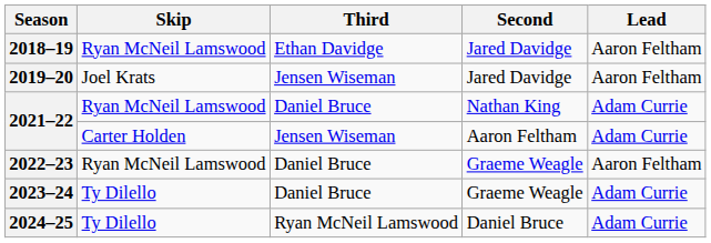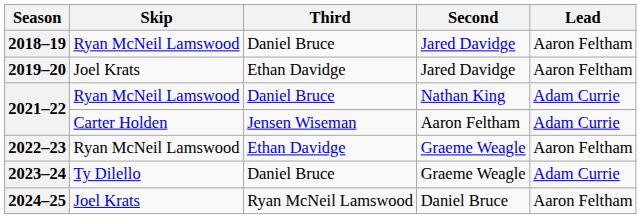 <table class="wikitable">
 <tr>
 <th scope="col">Season</th>
 <th scope="col">Skip</th>
 <th scope="col">Third</th>
 <th scope="col">Second</th>
 <th scope="col">Lead</th>
 </tr>
 <tr>
 <th scope="row">2018–19</th>
 <td><a href='#'>Ryan McNeil Lamswood</a></td>
-<td><a href='#'>Ethan Davidge</a></td>
+<td>Daniel Bruce</td>
 <td><a href='#'>Jared Davidge</a></td>
 <td>Aaron Feltham</td>
 </tr>
 <tr>
 <th scope="row">2019–20</th>
 <td>Joel Krats</td>
-<td><a href='#'>Jensen Wiseman</a></td>
+<td>Ethan Davidge</td>
 <td>Jared Davidge</td>
 <td>Aaron Feltham</td>
 </tr>
 <tr>
 <th rowspan="2">2021–22</th>
 <td><a href='#'>Ryan McNeil Lamswood</a></td>
 <td><a href='#'>Daniel Bruce</a></td>
 <td><a href='#'>Nathan King</a></td>
 <td><a href='#'>Adam Currie</a></td>
 </tr>
 <tr>
 <td><a href='#'>Carter Holden</a></td>
 <td><a href='#'>Jensen Wiseman</a></td>
 <td>Aaron Feltham</td>
 <td><a href='#'>Adam Currie</a></td>
 </tr>
 <tr>
 <th scope="row">2022–23</th>
 <td>Ryan McNeil Lamswood</td>
-<td>Daniel Bruce</td>
+<td><a href='#'>Ethan Davidge</a></td>
 <td><a href='#'>Graeme Weagle</a></td>
 <td>Aaron Feltham</td>
 </tr>
 <tr>
 <th scope="row">2023–24</th>
 <td><a href='#'>Ty Dilello</a></td>
 <td>Daniel Bruce</td>
 <td>Graeme Weagle</td>
 <td><a href='#'>Adam Currie</a></td>
 </tr>
 <tr>
 <th scope="row">2024–25</th>
-<td><a href='#'>Ty Dilello</a></td>
+<td><a href='#'>Joel Krats</a></td>
 <td>Ryan McNeil Lamswood</td>
 <td>Daniel Bruce</td>
-<td><a href='#'>Adam Currie</a></td>
+<td>Aaron Feltham</td>
 </tr>
 </table>
